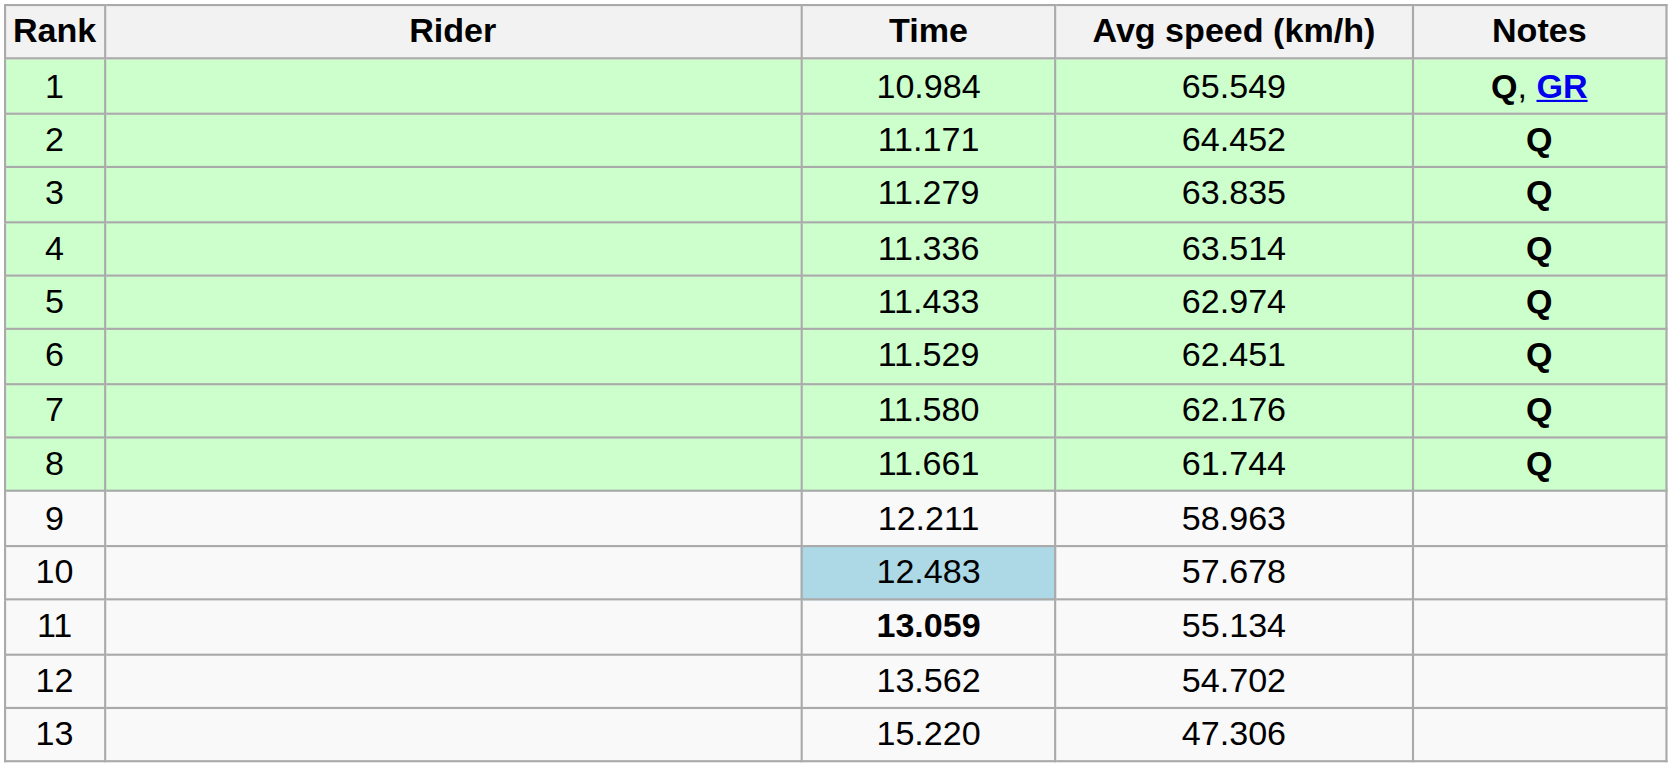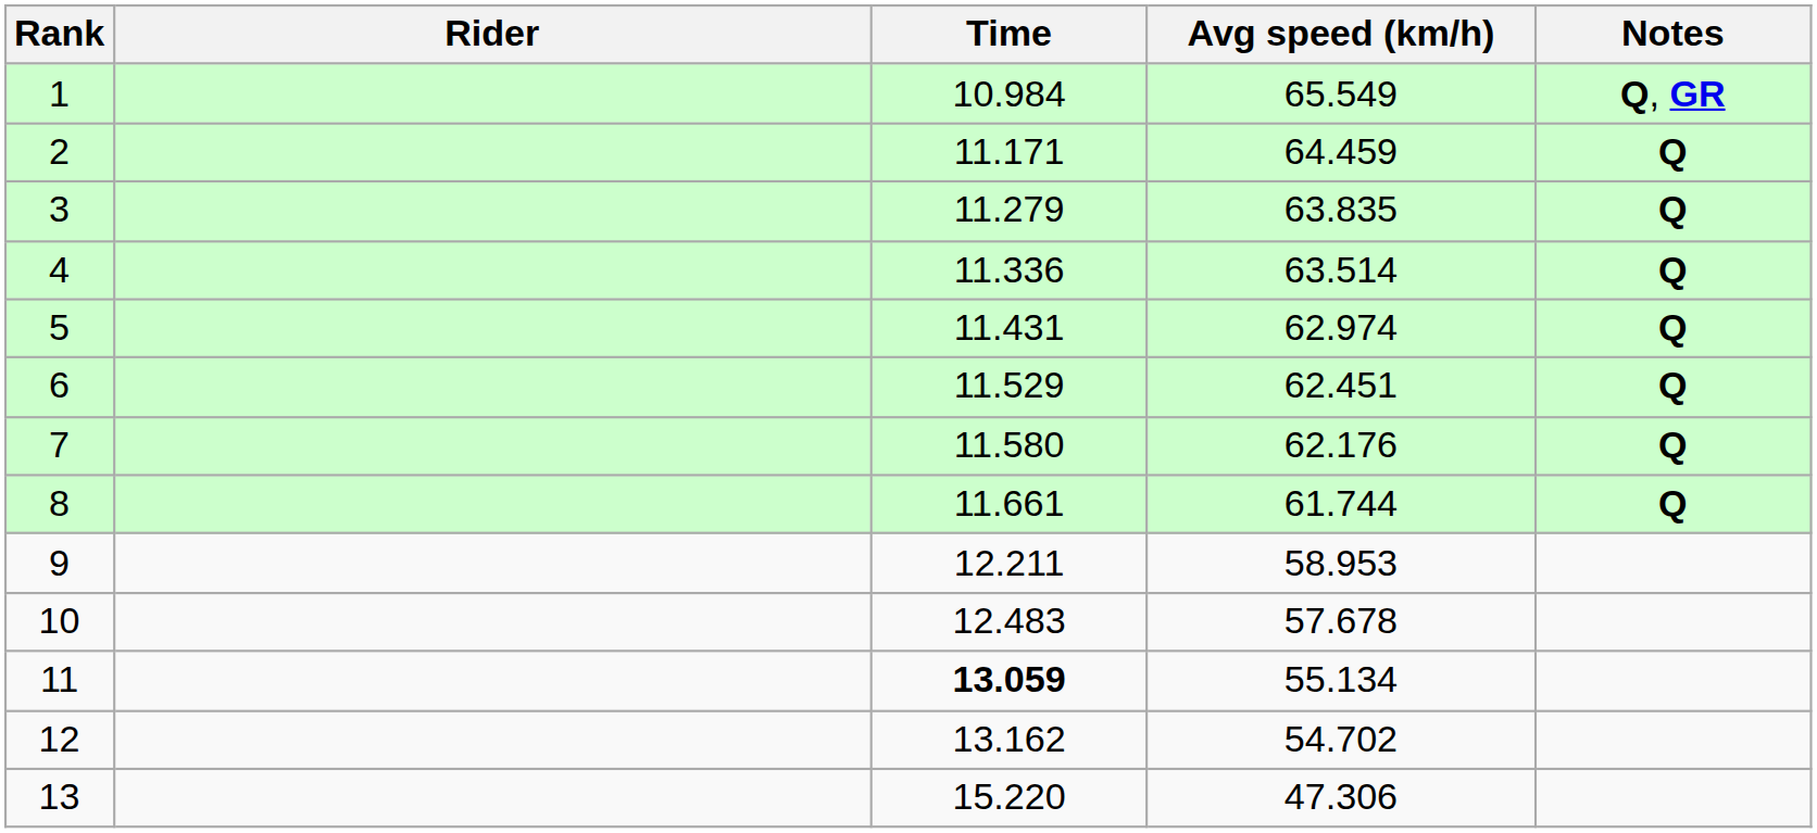 <table class="wikitable sortable" style="text-align:center;">
 <tr>
 <th>Rank</th>
 <th style="width:20em;">Rider</th>
 <th style="width:7em;">Time</th>
 <th style="width:10em;">Avg speed (km/h)</th>
 <th style="width:7em;">Notes</th>
 </tr>
 <tr bgcolor=ccffcc>
 <td>1</td>
 <td align=left></td>
 <td>10.984</td>
 <td>65.549</td>
 <td><strong>Q</strong>, <a href='#'><strong>GR</strong></a></td>
 </tr>
 <tr bgcolor=ccffcc>
 <td>2</td>
 <td align=left></td>
 <td>11.171</td>
-<td>64.452</td>
+<td>64.459</td>
 <td><strong>Q</strong></td>
 </tr>
 <tr bgcolor=ccffcc>
 <td>3</td>
 <td align=left></td>
 <td>11.279</td>
 <td>63.835</td>
 <td><strong>Q</strong></td>
 </tr>
 <tr bgcolor=ccffcc>
 <td>4</td>
 <td align=left></td>
 <td>11.336</td>
 <td>63.514</td>
 <td><strong>Q</strong></td>
 </tr>
 <tr bgcolor=ccffcc>
 <td>5</td>
 <td align=left></td>
-<td>11.433</td>
+<td>11.431</td>
 <td>62.974</td>
 <td><strong>Q</strong></td>
 </tr>
 <tr bgcolor=ccffcc>
 <td>6</td>
 <td align=left></td>
 <td>11.529</td>
 <td>62.451</td>
 <td><strong>Q</strong></td>
 </tr>
 <tr bgcolor=ccffcc>
 <td>7</td>
 <td align=left></td>
 <td>11.580</td>
 <td>62.176</td>
 <td><strong>Q</strong></td>
 </tr>
 <tr bgcolor=ccffcc>
 <td>8</td>
 <td align=left></td>
 <td>11.661</td>
 <td>61.744</td>
 <td><strong>Q</strong></td>
 </tr>
 <tr>
 <td>9</td>
 <td align=left></td>
 <td>12.211</td>
-<td>58.963</td>
+<td>58.953</td>
 <td></td>
 </tr>
 <tr>
 <td>10</td>
 <td align=left></td>
-<td style="background: lightblue;">12.483</td>
+<td>12.483</td>
 <td>57.678</td>
 <td></td>
 </tr>
 <tr>
 <td>11</td>
 <td align=left></td>
 <td><strong>13.059</strong></td>
 <td>55.134</td>
 <td></td>
 </tr>
 <tr>
 <td>12</td>
 <td align=left></td>
-<td>13.562</td>
+<td>13.162</td>
 <td>54.702</td>
 <td></td>
 </tr>
 <tr>
 <td>13</td>
 <td align=left></td>
 <td>15.220</td>
 <td>47.306</td>
 <td></td>
 </tr>
 </table>
